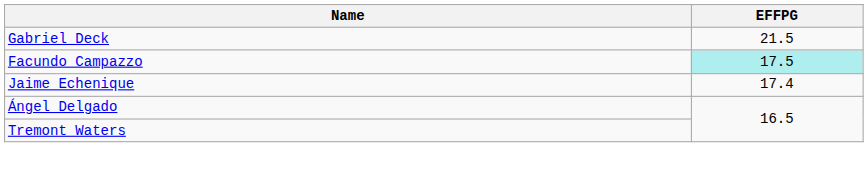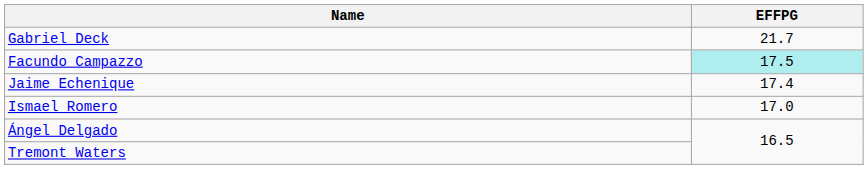 <table class=wikitable width="90%">
 <tr>
 <th width="80%">Name</th>
 <th width="20%">EFFPG</th>
 </tr>
 <tr>
 <td> <a href='#'>Gabriel Deck</a></td>
-<td align=center>21.5</td>
+<td align=center>21.7</td>
 </tr>
 <tr>
 <td> <a href='#'>Facundo Campazzo</a></td>
 <td align=center style="background: paleturquoise;">17.5</td>
 </tr>
 <tr>
 <td> <a href='#'>Jaime Echenique</a></td>
 <td align=center>17.4</td>
 </tr>
 <tr>
+<td> <a href='#'>Ismael Romero</a></td>
+<td align=center>17.0</td>
+</tr>
+<tr>
 <td> <a href='#'>Ángel Delgado</a></td>
 <td align=center rowspan=2>16.5</td>
 </tr>
 <tr>
 <td> <a href='#'>Tremont Waters</a></td>
 </tr>
 </table>
